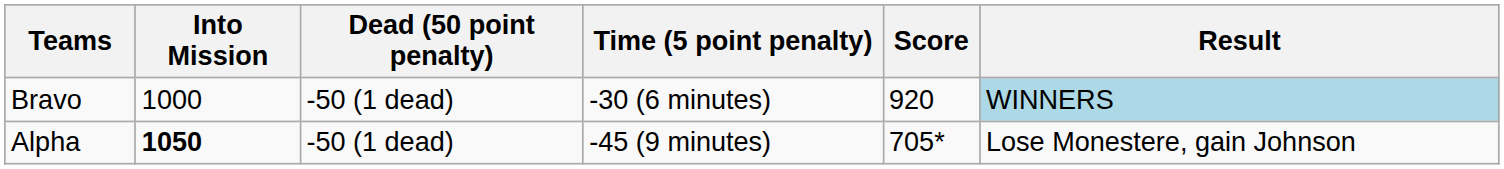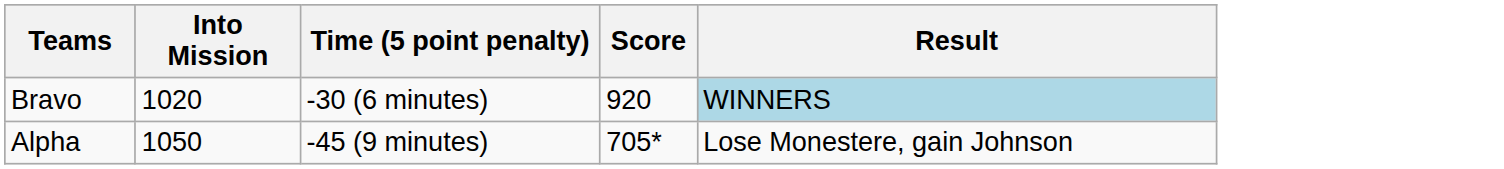 <table class="wikitable">
 <tr>
 <th width="70px">Teams</th>
 <th width="90px">Into Mission</th>
-<th width="160px">Dead (50 point penalty)</th>
 <th width="170px">Time (5 point penalty)</th>
 <th width="50px">Score</th>
 <th width="300px">Result</th>
 </tr>
 <tr>
 <td>Bravo</td>
-<td>1000</td>
-<td>-50 (1 dead)</td>
+<td>1020</td>
 <td>-30 (6 minutes)</td>
 <td>920</td>
 <td style="background: lightblue;">WINNERS</td>
 </tr>
 <tr>
 <td>Alpha</td>
-<td><strong>1050</strong></td>
-<td>-50 (1 dead)</td>
+<td>1050</td>
 <td>-45 (9 minutes)</td>
 <td>705*</td>
 <td>Lose Monestere, gain Johnson</td>
 </tr>
 </table>
